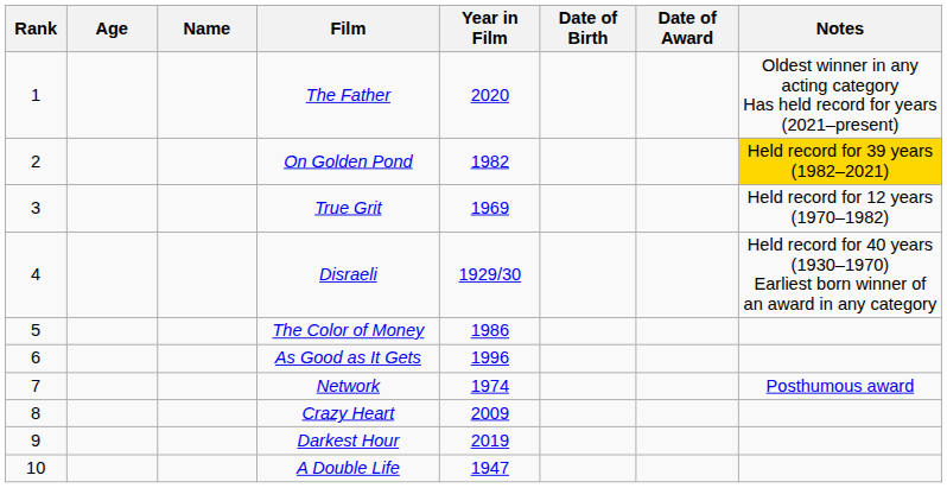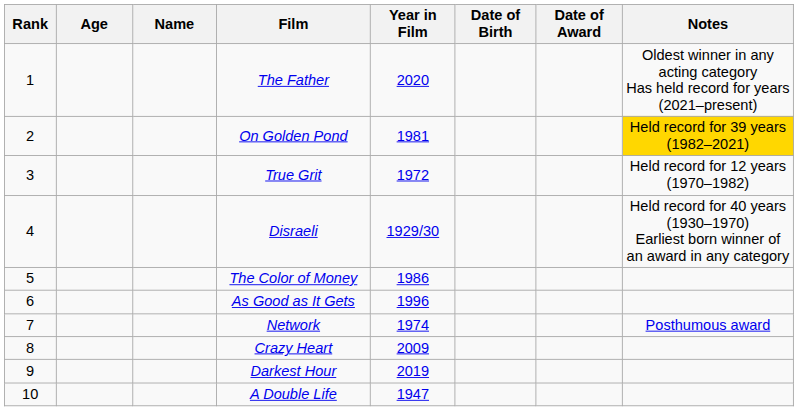 <table class="wikitable sortable" style="text-align: center">
 <tr>
 <th style="width:065px;">Rank</th>
 <th style="width:150px;">Age</th>
 <th style="width:150px;">Name</th>
 <th style="width:325px;">Film</th>
 <th style="width:130px;">Year in Film</th>
 <th style="width:150px;">Date of Birth</th>
 <th style="width:150px;">Date of Award</th>
 <th style="width:325px;">Notes</th>
 </tr>
 <tr>
 <td>1</td>
 <td></td>
 <td></td>
 <td><em><a href='#'>The Father</a></em></td>
 <td><a href='#'>2020</a></td>
 <td></td>
 <td></td>
 <td>Oldest winner in any acting category<br>Has held record for  years (2021–present)</td>
 </tr>
 <tr>
 <td>2</td>
 <td></td>
 <td></td>
 <td><em><a href='#'>On Golden Pond</a></em></td>
-<td><a href='#'>1982</a></td>
+<td><a href='#'>1981</a></td>
 <td></td>
 <td></td>
 <td style="background: gold;">Held record for 39 years (1982–2021)</td>
 </tr>
 <tr>
 <td>3</td>
 <td></td>
 <td></td>
 <td><em><a href='#'>True Grit</a></em></td>
-<td><a href='#'>1969</a></td>
+<td><a href='#'>1972</a></td>
 <td></td>
 <td></td>
 <td>Held record for 12 years (1970–1982)</td>
 </tr>
 <tr>
 <td>4</td>
 <td></td>
 <td></td>
 <td><em><a href='#'>Disraeli</a></em></td>
 <td><a href='#'>1929/30</a></td>
 <td></td>
 <td></td>
 <td>Held record for 40 years (1930–1970)<br>Earliest born winner of an award in any category</td>
 </tr>
 <tr>
 <td>5</td>
 <td></td>
 <td></td>
 <td><em><a href='#'>The Color of Money</a></em></td>
 <td><a href='#'>1986</a></td>
 <td></td>
 <td></td>
 <td></td>
 </tr>
 <tr>
 <td>6</td>
 <td></td>
 <td></td>
 <td><em><a href='#'>As Good as It Gets</a></em></td>
 <td><a href='#'>1996</a></td>
 <td></td>
 <td></td>
 <td></td>
 </tr>
 <tr>
 <td>7</td>
 <td></td>
 <td></td>
 <td><em><a href='#'>Network</a></em></td>
 <td><a href='#'>1974</a></td>
 <td></td>
 <td></td>
 <td><a href='#'>Posthumous award</a></td>
 </tr>
 <tr>
 <td>8</td>
 <td></td>
 <td></td>
 <td><em><a href='#'>Crazy Heart</a></em></td>
 <td><a href='#'>2009</a></td>
 <td></td>
 <td></td>
 <td></td>
 </tr>
 <tr>
 <td>9</td>
 <td></td>
 <td></td>
 <td><em><a href='#'>Darkest Hour</a></em></td>
 <td><a href='#'>2019</a></td>
 <td></td>
 <td></td>
 <td></td>
 </tr>
 <tr>
 <td>10</td>
 <td></td>
 <td></td>
 <td><em><a href='#'>A Double Life</a></em></td>
 <td><a href='#'>1947</a></td>
 <td></td>
 <td></td>
 <td></td>
 </tr>
 </table>
